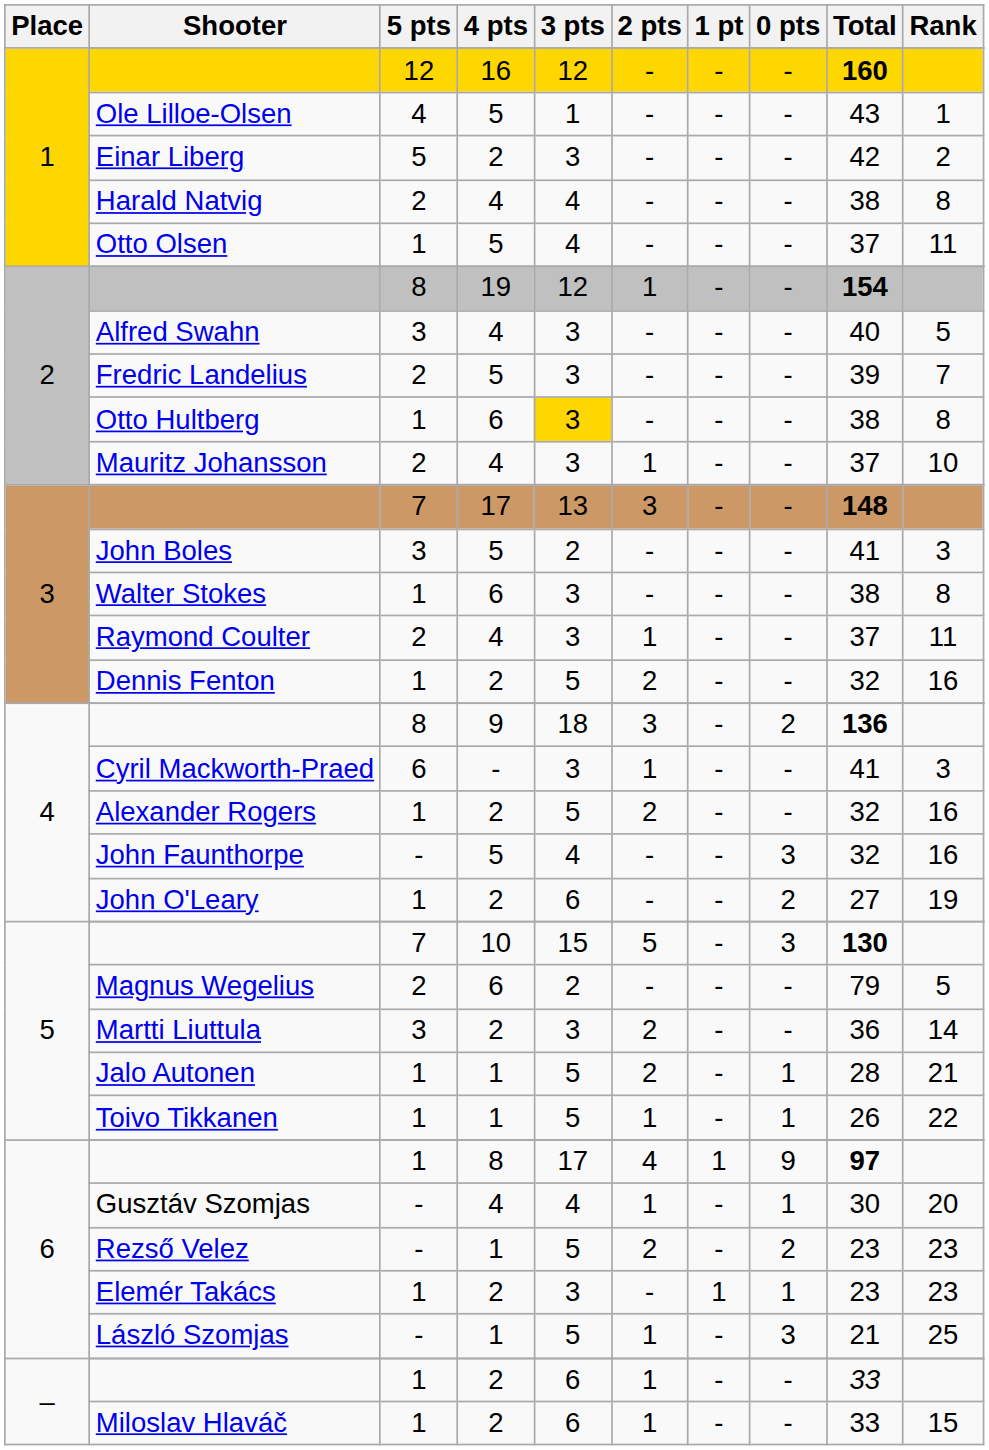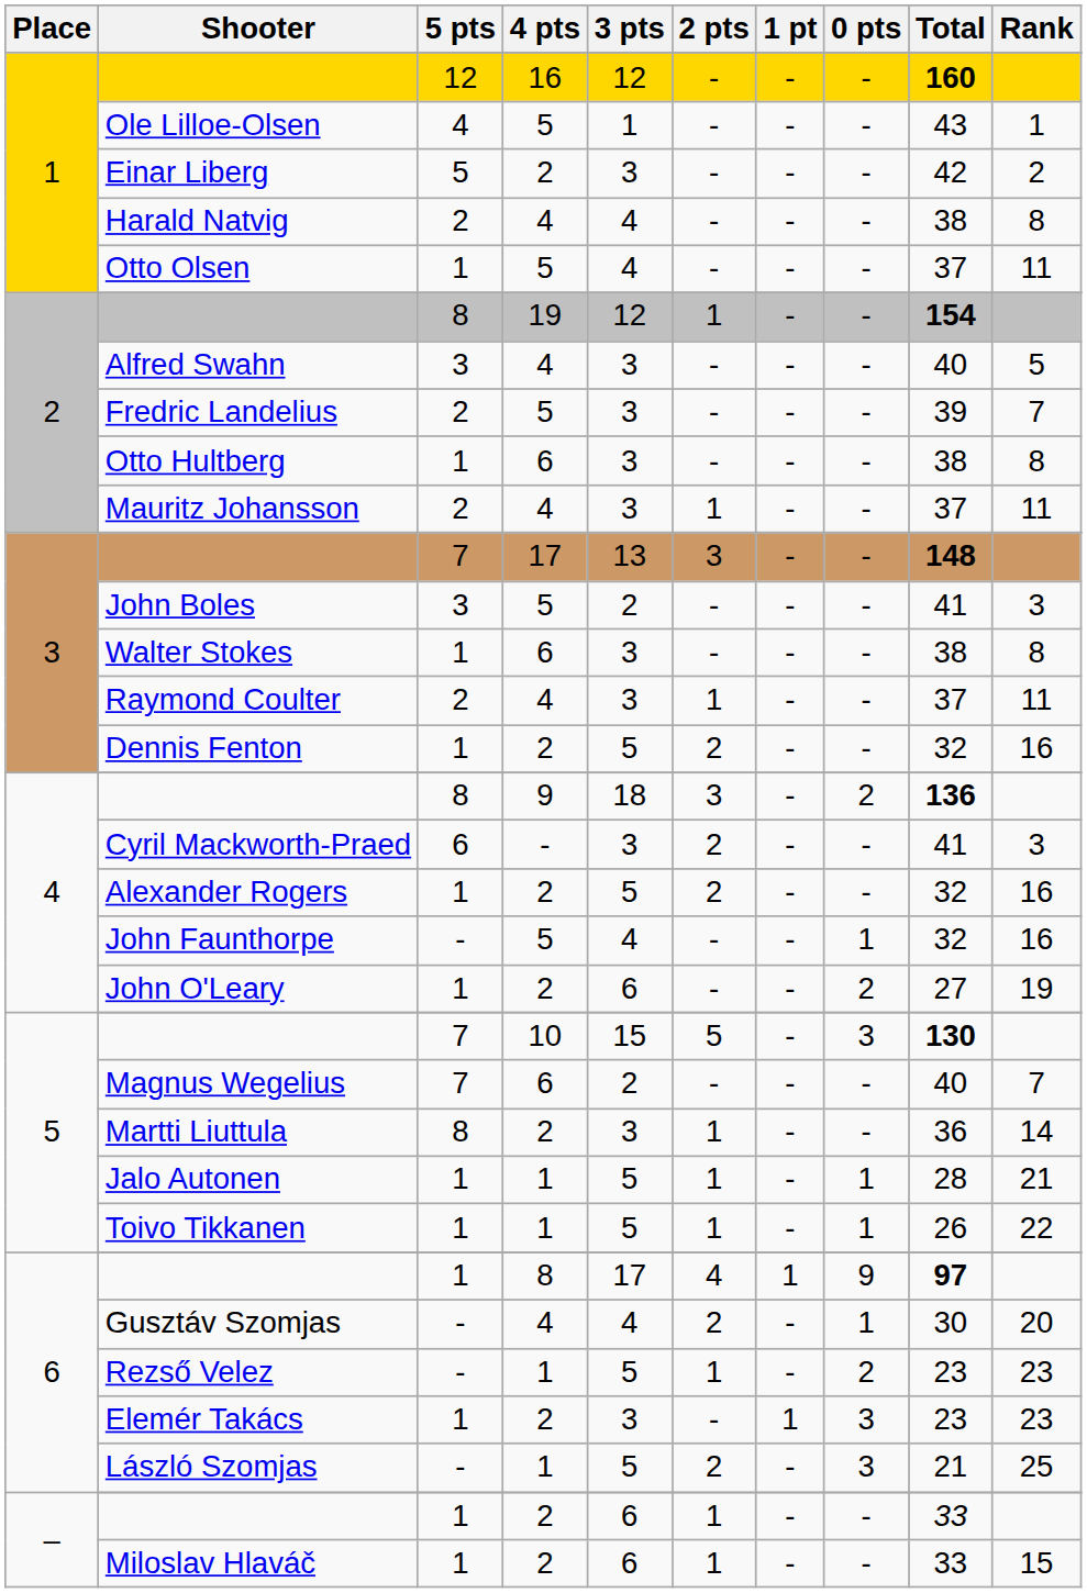 <table class=wikitable style="text-align:center">
 <tr>
 <th>Place</th>
 <th>Shooter</th>
 <th>5 pts</th>
 <th>4 pts</th>
 <th>3 pts</th>
 <th>2 pts</th>
 <th>1 pt</th>
 <th>0 pts</th>
 <th>Total</th>
 <th>Rank</th>
 </tr>
 <tr>
 <td rowspan=6 align=center bgcolor=gold>1</td>
 </tr>
 <tr>
 <td align=left bgcolor=gold></td>
 <td bgcolor=gold>12</td>
 <td bgcolor=gold>16</td>
 <td bgcolor=gold>12</td>
 <td bgcolor=gold>-</td>
 <td bgcolor=gold>-</td>
 <td bgcolor=gold>-</td>
 <td bgcolor=gold><strong>160</strong></td>
 <td bgcolor=gold></td>
 </tr>
 <tr>
 <td align=left><a href='#'>Ole Lilloe-Olsen</a></td>
 <td>4</td>
 <td>5</td>
 <td>1</td>
 <td>-</td>
 <td>-</td>
 <td>-</td>
 <td>43</td>
 <td>1</td>
 </tr>
 <tr>
 <td align=left><a href='#'>Einar Liberg</a></td>
 <td>5</td>
 <td>2</td>
 <td>3</td>
 <td>-</td>
 <td>-</td>
 <td>-</td>
 <td>42</td>
 <td>2</td>
 </tr>
 <tr>
 <td align=left><a href='#'>Harald Natvig</a></td>
 <td>2</td>
 <td>4</td>
 <td>4</td>
 <td>-</td>
 <td>-</td>
 <td>-</td>
 <td>38</td>
 <td>8</td>
 </tr>
 <tr>
 <td align=left><a href='#'>Otto Olsen</a></td>
 <td>1</td>
 <td>5</td>
 <td>4</td>
 <td>-</td>
 <td>-</td>
 <td>-</td>
 <td>37</td>
 <td>11</td>
 </tr>
 <tr>
 <td rowspan=6 align=center bgcolor=silver>2</td>
 </tr>
 <tr>
 <td align=left bgcolor=silver></td>
 <td bgcolor=silver>8</td>
 <td bgcolor=silver>19</td>
 <td bgcolor=silver>12</td>
 <td bgcolor=silver>1</td>
 <td bgcolor=silver>-</td>
 <td bgcolor=silver>-</td>
 <td bgcolor=silver><strong>154</strong></td>
 <td bgcolor=silver></td>
 </tr>
 <tr>
 <td align=left><a href='#'>Alfred Swahn</a></td>
 <td>3</td>
 <td>4</td>
 <td>3</td>
 <td>-</td>
 <td>-</td>
 <td>-</td>
 <td>40</td>
 <td>5</td>
 </tr>
 <tr>
 <td align=left><a href='#'>Fredric Landelius</a></td>
 <td>2</td>
 <td>5</td>
 <td>3</td>
 <td>-</td>
 <td>-</td>
 <td>-</td>
 <td>39</td>
 <td>7</td>
 </tr>
 <tr>
 <td align=left><a href='#'>Otto Hultberg</a></td>
 <td>1</td>
 <td>6</td>
-<td style="background: gold;">3</td>
+<td>3</td>
 <td>-</td>
 <td>-</td>
 <td>-</td>
 <td>38</td>
 <td>8</td>
 </tr>
 <tr>
 <td align=left><a href='#'>Mauritz Johansson</a></td>
 <td>2</td>
 <td>4</td>
 <td>3</td>
 <td>1</td>
 <td>-</td>
 <td>-</td>
 <td>37</td>
-<td>10</td>
+<td>11</td>
 </tr>
 <tr>
 <td rowspan=6 align=center bgcolor=cc9966>3</td>
 </tr>
 <tr>
 <td align=left bgcolor=cc9966></td>
 <td bgcolor=cc9966>7</td>
 <td bgcolor=cc9966>17</td>
 <td bgcolor=cc9966>13</td>
 <td bgcolor=cc9966>3</td>
 <td bgcolor=cc9966>-</td>
 <td bgcolor=cc9966>-</td>
 <td bgcolor=cc9966><strong>148</strong></td>
 <td bgcolor=cc9966></td>
 </tr>
 <tr>
 <td align=left><a href='#'>John Boles</a></td>
 <td>3</td>
 <td>5</td>
 <td>2</td>
 <td>-</td>
 <td>-</td>
 <td>-</td>
 <td>41</td>
 <td>3</td>
 </tr>
 <tr>
 <td align=left><a href='#'>Walter Stokes</a></td>
 <td>1</td>
 <td>6</td>
 <td>3</td>
 <td>-</td>
 <td>-</td>
 <td>-</td>
 <td>38</td>
 <td>8</td>
 </tr>
 <tr>
 <td align=left><a href='#'>Raymond Coulter</a></td>
 <td>2</td>
 <td>4</td>
 <td>3</td>
 <td>1</td>
 <td>-</td>
 <td>-</td>
 <td>37</td>
 <td>11</td>
 </tr>
 <tr>
 <td align=left><a href='#'>Dennis Fenton</a></td>
 <td>1</td>
 <td>2</td>
 <td>5</td>
 <td>2</td>
 <td>-</td>
 <td>-</td>
 <td>32</td>
 <td>16</td>
 </tr>
 <tr>
 <td rowspan=6>4</td>
 </tr>
 <tr>
 <td align=left></td>
 <td>8</td>
 <td>9</td>
 <td>18</td>
 <td>3</td>
 <td>-</td>
 <td>2</td>
 <td><strong>136</strong></td>
 <td></td>
 </tr>
 <tr>
 <td align=left><a href='#'>Cyril Mackworth-Praed</a></td>
 <td>6</td>
 <td>-</td>
 <td>3</td>
-<td>1</td>
+<td>2</td>
 <td>-</td>
 <td>-</td>
 <td>41</td>
 <td>3</td>
 </tr>
 <tr>
 <td align=left><a href='#'>Alexander Rogers</a></td>
 <td>1</td>
 <td>2</td>
 <td>5</td>
 <td>2</td>
 <td>-</td>
 <td>-</td>
 <td>32</td>
 <td>16</td>
 </tr>
 <tr>
 <td align=left><a href='#'>John Faunthorpe</a></td>
 <td>-</td>
 <td>5</td>
 <td>4</td>
 <td>-</td>
 <td>-</td>
-<td>3</td>
+<td>1</td>
 <td>32</td>
 <td>16</td>
 </tr>
 <tr>
 <td align=left><a href='#'>John O'Leary</a></td>
 <td>1</td>
 <td>2</td>
 <td>6</td>
 <td>-</td>
 <td>-</td>
 <td>2</td>
 <td>27</td>
 <td>19</td>
 </tr>
 <tr>
 <td rowspan=6>5</td>
 </tr>
 <tr>
 <td align=left></td>
 <td>7</td>
 <td>10</td>
 <td>15</td>
 <td>5</td>
 <td>-</td>
 <td>3</td>
 <td><strong>130</strong></td>
 <td></td>
 </tr>
 <tr>
 <td align=left><a href='#'>Magnus Wegelius</a></td>
-<td>2</td>
+<td>7</td>
 <td>6</td>
 <td>2</td>
 <td>-</td>
 <td>-</td>
 <td>-</td>
-<td>79</td>
-<td>5</td>
+<td>40</td>
+<td>7</td>
 </tr>
 <tr>
 <td align=left><a href='#'>Martti Liuttula</a></td>
-<td>3</td>
+<td>8</td>
 <td>2</td>
 <td>3</td>
-<td>2</td>
+<td>1</td>
 <td>-</td>
 <td>-</td>
 <td>36</td>
 <td>14</td>
 </tr>
 <tr>
 <td align=left><a href='#'>Jalo Autonen</a></td>
 <td>1</td>
 <td>1</td>
 <td>5</td>
-<td>2</td>
+<td>1</td>
 <td>-</td>
 <td>1</td>
 <td>28</td>
 <td>21</td>
 </tr>
 <tr>
 <td align=left><a href='#'>Toivo Tikkanen</a></td>
 <td>1</td>
 <td>1</td>
 <td>5</td>
 <td>1</td>
 <td>-</td>
 <td>1</td>
 <td>26</td>
 <td>22</td>
 </tr>
 <tr>
 <td rowspan=6>6</td>
 </tr>
 <tr>
 <td align=left></td>
 <td>1</td>
 <td>8</td>
 <td>17</td>
 <td>4</td>
 <td>1</td>
 <td>9</td>
 <td><strong>97</strong></td>
 <td></td>
 </tr>
 <tr>
 <td align=left>Gusztáv Szomjas</td>
 <td>-</td>
 <td>4</td>
 <td>4</td>
-<td>1</td>
+<td>2</td>
 <td>-</td>
 <td>1</td>
 <td>30</td>
 <td>20</td>
 </tr>
 <tr>
 <td align=left><a href='#'>Rezső Velez</a></td>
 <td>-</td>
 <td>1</td>
 <td>5</td>
-<td>2</td>
+<td>1</td>
 <td>-</td>
 <td>2</td>
 <td>23</td>
 <td>23</td>
 </tr>
 <tr>
 <td align=left><a href='#'>Elemér Takács</a></td>
 <td>1</td>
 <td>2</td>
 <td>3</td>
 <td>-</td>
 <td>1</td>
-<td>1</td>
+<td>3</td>
 <td>23</td>
 <td>23</td>
 </tr>
 <tr>
 <td align=left><a href='#'>László Szomjas</a></td>
 <td>-</td>
 <td>1</td>
 <td>5</td>
-<td>1</td>
+<td>2</td>
 <td>-</td>
 <td>3</td>
 <td>21</td>
 <td>25</td>
 </tr>
 <tr>
 <td rowspan=3>–</td>
 </tr>
 <tr>
 <td align=left></td>
 <td>1</td>
 <td>2</td>
 <td>6</td>
 <td>1</td>
 <td>-</td>
 <td>-</td>
 <td><em>33</em></td>
 <td></td>
 </tr>
 <tr>
 <td align=left><a href='#'>Miloslav Hlaváč</a></td>
 <td>1</td>
 <td>2</td>
 <td>6</td>
 <td>1</td>
 <td>-</td>
 <td>-</td>
 <td>33</td>
 <td>15</td>
 </tr>
 </table>
